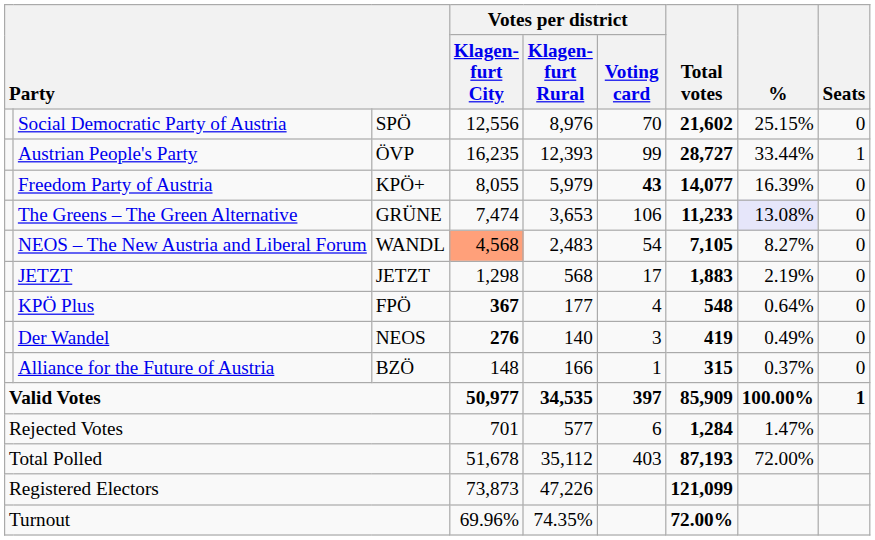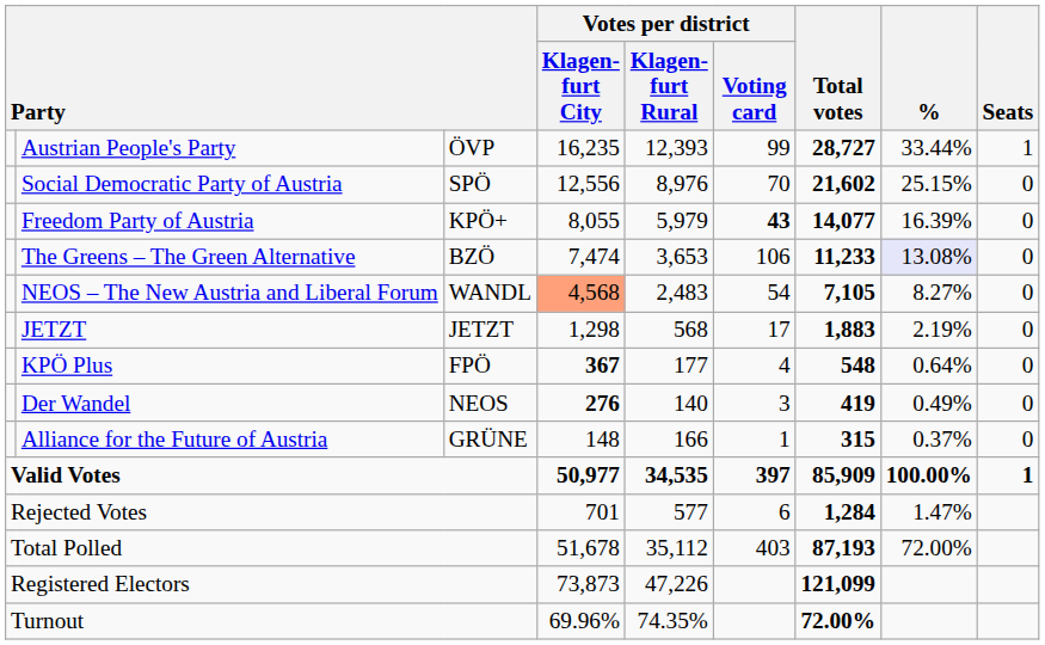 <table class="wikitable" border="1" style="text-align:right;">
 <tr>
 <th style="text-align:left;" valign=bottom rowspan=2 colspan=3>Party</th>
 <th colspan=3>Votes per district</th>
 <th align=center valign=bottom rowspan=2 width="50">Total<br>votes</th>
 <th align=center valign=bottom rowspan=2 width="50">%</th>
 <th align=center valign=bottom rowspan=2>Seats</th>
 </tr>
 <tr>
 <th align=center valign=bottom width="50"><a href='#'>Klagen-<br>furt<br>City</a></th>
 <th align=center valign=bottom width="50"><a href='#'>Klagen-<br>furt<br>Rural</a></th>
 <th align=center valign=bottom width="50"><a href='#'>Voting<br>card</a></th>
 </tr>
 <tr>
 <td></td>
+<td align=left><a href='#'>Austrian People's Party</a></td>
+<td align=left>ÖVP</td>
+<td>16,235</td>
+<td>12,393</td>
+<td>99</td>
+<td><strong>28,727</strong></td>
+<td>33.44%</td>
+<td>1</td>
+</tr>
+<tr>
+<td></td>
 <td align=left><a href='#'>Social Democratic Party of Austria</a></td>
 <td align=left>SPÖ</td>
 <td>12,556</td>
 <td>8,976</td>
 <td>70</td>
 <td><strong>21,602</strong></td>
 <td>25.15%</td>
 <td>0</td>
-</tr>
-<tr>
-<td></td>
-<td align=left><a href='#'>Austrian People's Party</a></td>
-<td align=left>ÖVP</td>
-<td>16,235</td>
-<td>12,393</td>
-<td>99</td>
-<td><strong>28,727</strong></td>
-<td>33.44%</td>
-<td>1</td>
 </tr>
 <tr>
 <td></td>
 <td align=left><a href='#'>Freedom Party of Austria</a></td>
 <td align=left>KPÖ+</td>
 <td>8,055</td>
 <td>5,979</td>
 <td><strong>43</strong></td>
 <td><strong>14,077</strong></td>
 <td>16.39%</td>
 <td>0</td>
 </tr>
 <tr>
 <td></td>
 <td align=left><a href='#'>The Greens – The Green Alternative</a></td>
-<td align=left>GRÜNE</td>
+<td align=left>BZÖ</td>
 <td>7,474</td>
 <td>3,653</td>
 <td>106</td>
 <td><strong>11,233</strong></td>
 <td style="background: lavender;">13.08%</td>
 <td>0</td>
 </tr>
 <tr>
 <td></td>
 <td align=left style="white-space: nowrap;"><a href='#'>NEOS – The New Austria and Liberal Forum</a></td>
 <td align=left>WANDL</td>
 <td style="background: lightsalmon;">4,568</td>
 <td>2,483</td>
 <td>54</td>
 <td><strong>7,105</strong></td>
 <td>8.27%</td>
 <td>0</td>
 </tr>
 <tr>
 <td></td>
 <td align=left><a href='#'>JETZT</a></td>
 <td align=left>JETZT</td>
 <td>1,298</td>
 <td>568</td>
 <td>17</td>
 <td><strong>1,883</strong></td>
 <td>2.19%</td>
 <td>0</td>
 </tr>
 <tr>
 <td></td>
 <td align=left><a href='#'>KPÖ Plus</a></td>
 <td align=left>FPÖ</td>
 <td><strong>367</strong></td>
 <td>177</td>
 <td>4</td>
 <td><strong>548</strong></td>
 <td>0.64%</td>
 <td>0</td>
 </tr>
 <tr>
 <td></td>
 <td align=left><a href='#'>Der Wandel</a></td>
 <td align=left>NEOS</td>
 <td><strong>276</strong></td>
 <td>140</td>
 <td>3</td>
 <td><strong>419</strong></td>
 <td>0.49%</td>
 <td>0</td>
 </tr>
 <tr>
 <td></td>
 <td align=left><a href='#'>Alliance for the Future of Austria</a></td>
-<td align=left>BZÖ</td>
+<td align=left>GRÜNE</td>
 <td>148</td>
 <td>166</td>
 <td>1</td>
 <td><strong>315</strong></td>
 <td>0.37%</td>
 <td>0</td>
 </tr>
 <tr style="font-weight:bold">
 <td align=left colspan=3>Valid Votes</td>
 <td>50,977</td>
 <td>34,535</td>
 <td>397</td>
 <td>85,909</td>
 <td>100.00%</td>
 <td>1</td>
 </tr>
 <tr>
 <td align=left colspan=3>Rejected Votes</td>
 <td>701</td>
 <td>577</td>
 <td>6</td>
 <td><strong>1,284</strong></td>
 <td>1.47%</td>
 <td></td>
 </tr>
 <tr>
 <td align=left colspan=3>Total Polled</td>
 <td>51,678</td>
 <td>35,112</td>
 <td>403</td>
 <td><strong>87,193</strong></td>
 <td>72.00%</td>
 <td></td>
 </tr>
 <tr>
 <td align=left colspan=3>Registered Electors</td>
 <td>73,873</td>
 <td>47,226</td>
 <td></td>
 <td><strong>121,099</strong></td>
 <td></td>
 <td></td>
 </tr>
 <tr>
 <td align=left colspan=3>Turnout</td>
 <td>69.96%</td>
 <td>74.35%</td>
 <td></td>
 <td><strong>72.00%</strong></td>
 <td></td>
 <td></td>
 </tr>
 </table>
